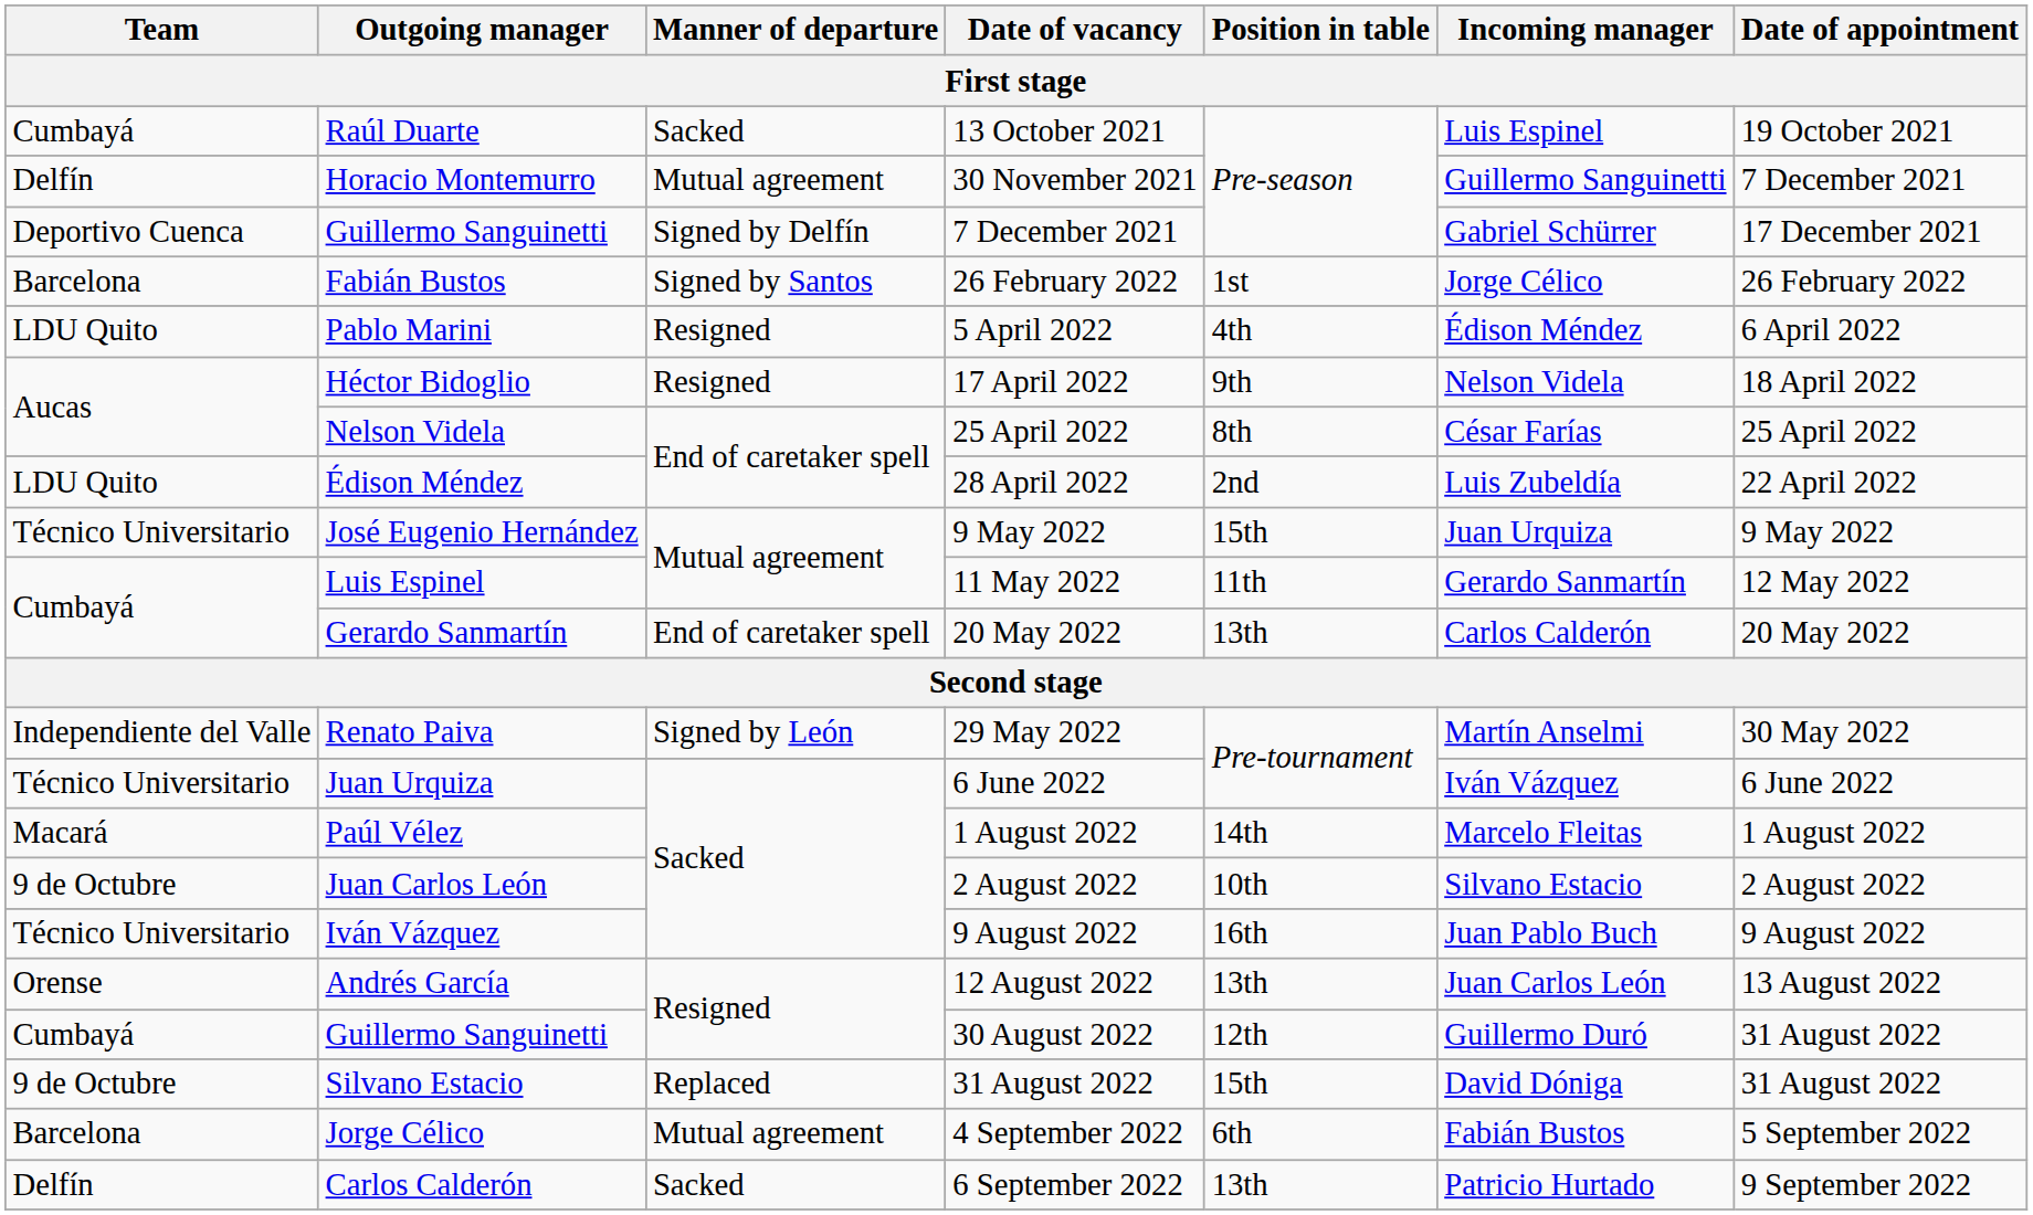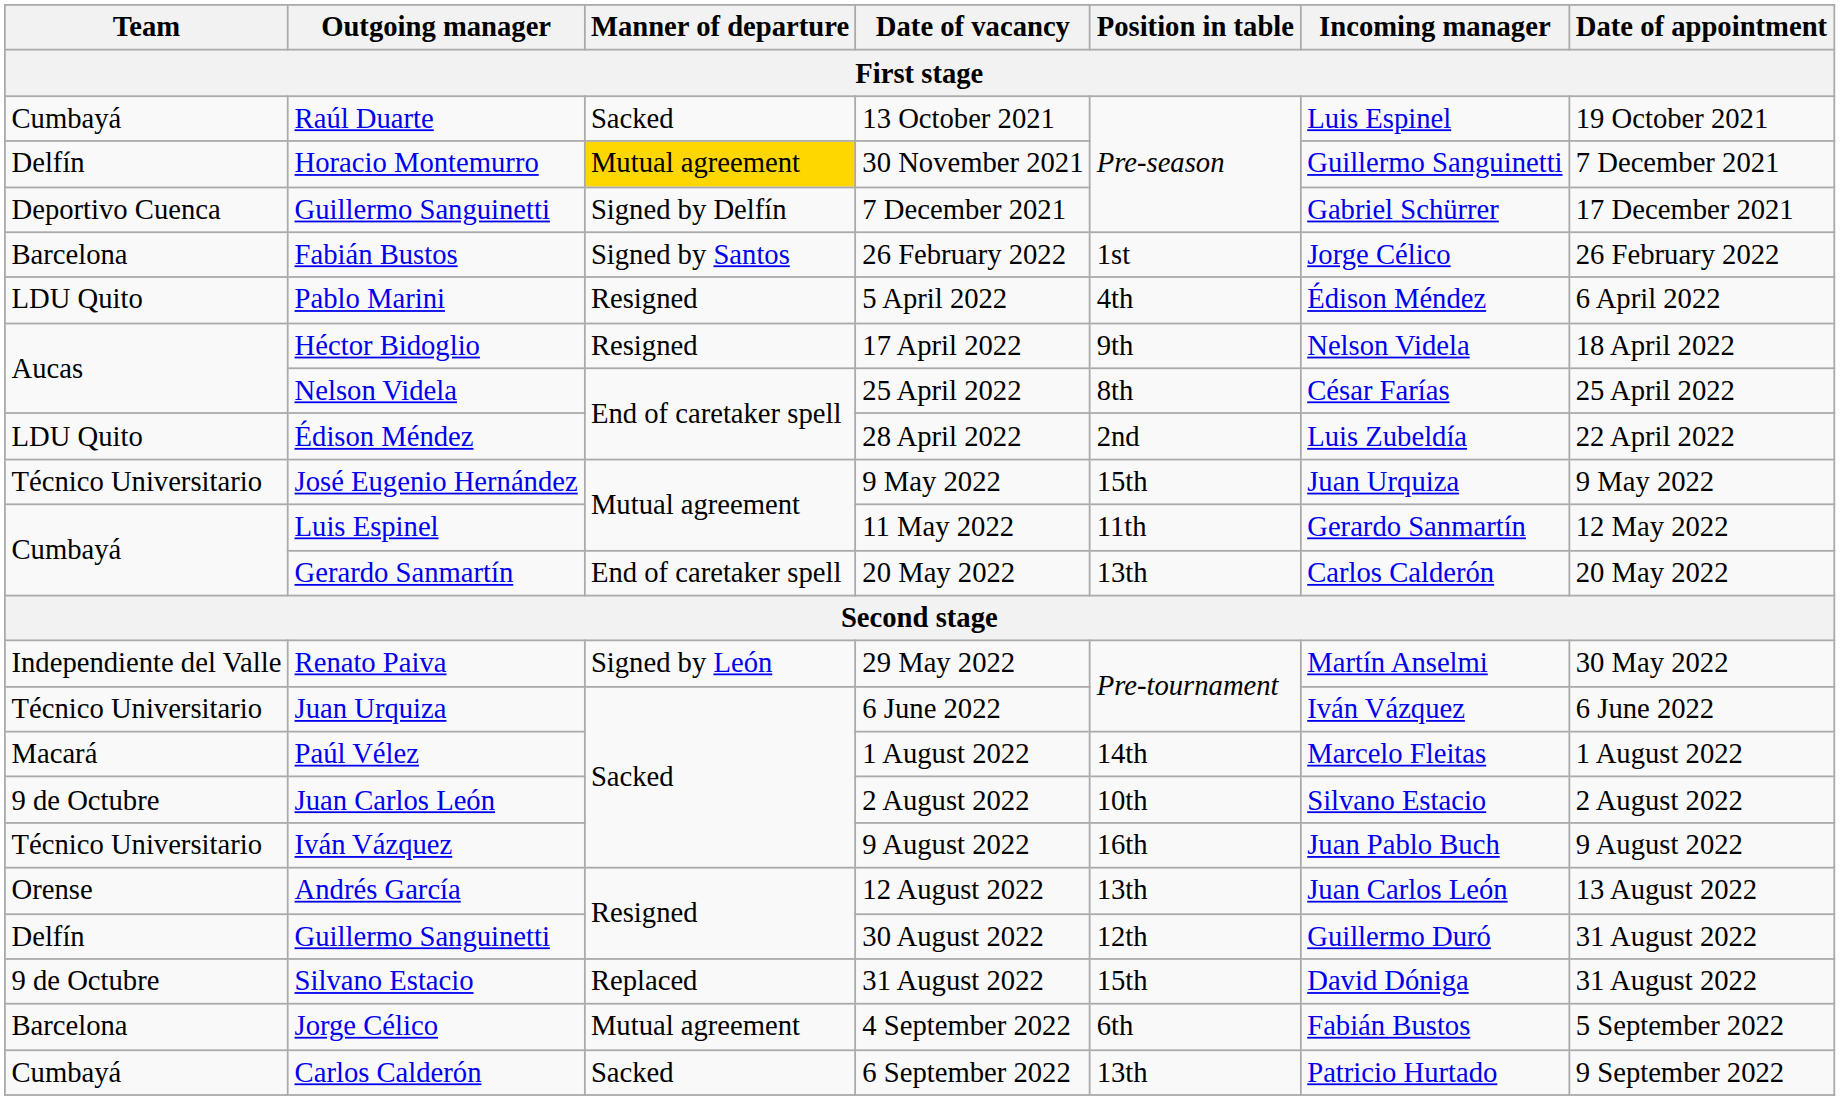 <table class="wikitable sortable">
 <tr>
 <th>Team</th>
 <th>Outgoing manager</th>
 <th>Manner of departure</th>
 <th>Date of vacancy</th>
 <th>Position in table</th>
 <th>Incoming manager</th>
 <th>Date of appointment</th>
 </tr>
 <tr>
 <th colspan=7>First stage</th>
 </tr>
 <tr>
 <td>Cumbayá</td>
 <td> <a href='#'>Raúl Duarte</a></td>
 <td>Sacked</td>
 <td>13 October 2021</td>
 <td rowspan=3><em>Pre-season</em></td>
 <td> <a href='#'>Luis Espinel</a></td>
 <td>19 October 2021</td>
 </tr>
 <tr>
 <td>Delfín</td>
 <td> <a href='#'>Horacio Montemurro</a></td>
-<td>Mutual agreement</td>
+<td style="background: gold;">Mutual agreement</td>
 <td>30 November 2021</td>
 <td> <a href='#'>Guillermo Sanguinetti</a></td>
 <td>7 December 2021</td>
 </tr>
 <tr>
 <td>Deportivo Cuenca</td>
 <td> <a href='#'>Guillermo Sanguinetti</a></td>
 <td>Signed by Delfín</td>
 <td>7 December 2021</td>
 <td> <a href='#'>Gabriel Schürrer</a></td>
 <td>17 December 2021</td>
 </tr>
 <tr>
 <td>Barcelona</td>
 <td> <a href='#'>Fabián Bustos</a></td>
 <td>Signed by <a href='#'>Santos</a></td>
 <td>26 February 2022</td>
 <td>1st</td>
 <td> <a href='#'>Jorge Célico</a></td>
 <td>26 February 2022</td>
 </tr>
 <tr>
 <td>LDU Quito</td>
 <td> <a href='#'>Pablo Marini</a></td>
 <td>Resigned</td>
 <td>5 April 2022</td>
 <td>4th</td>
 <td> <a href='#'>Édison Méndez</a></td>
 <td>6 April 2022</td>
 </tr>
 <tr>
 <td rowspan=2>Aucas</td>
 <td> <a href='#'>Héctor Bidoglio</a></td>
 <td>Resigned</td>
 <td>17 April 2022</td>
 <td>9th</td>
 <td> <a href='#'>Nelson Videla</a></td>
 <td>18 April 2022</td>
 </tr>
 <tr>
 <td> <a href='#'>Nelson Videla</a></td>
 <td rowspan=2>End of caretaker spell</td>
 <td>25 April 2022</td>
 <td>8th</td>
 <td> <a href='#'>César Farías</a></td>
 <td>25 April 2022</td>
 </tr>
 <tr>
 <td>LDU Quito</td>
 <td> <a href='#'>Édison Méndez</a></td>
 <td>28 April 2022</td>
 <td>2nd</td>
 <td> <a href='#'>Luis Zubeldía</a></td>
 <td>22 April 2022</td>
 </tr>
 <tr>
 <td>Técnico Universitario</td>
 <td> <a href='#'>José Eugenio Hernández</a></td>
 <td rowspan=2>Mutual agreement</td>
 <td>9 May 2022</td>
 <td>15th</td>
 <td> <a href='#'>Juan Urquiza</a></td>
 <td>9 May 2022</td>
 </tr>
 <tr>
 <td rowspan=2>Cumbayá</td>
 <td> <a href='#'>Luis Espinel</a></td>
 <td>11 May 2022</td>
 <td>11th</td>
 <td> <a href='#'>Gerardo Sanmartín</a></td>
 <td>12 May 2022</td>
 </tr>
 <tr>
 <td> <a href='#'>Gerardo Sanmartín</a></td>
 <td>End of caretaker spell</td>
 <td>20 May 2022</td>
 <td>13th</td>
 <td> <a href='#'>Carlos Calderón</a></td>
 <td>20 May 2022</td>
 </tr>
 <tr>
 <th colspan=7>Second stage</th>
 </tr>
 <tr>
 <td>Independiente del Valle</td>
 <td> <a href='#'>Renato Paiva</a></td>
 <td>Signed by <a href='#'>León</a></td>
 <td>29 May 2022</td>
 <td rowspan=2><em>Pre-tournament</em></td>
 <td> <a href='#'>Martín Anselmi</a></td>
 <td>30 May 2022</td>
 </tr>
 <tr>
 <td>Técnico Universitario</td>
 <td> <a href='#'>Juan Urquiza</a></td>
 <td rowspan=4>Sacked</td>
 <td>6 June 2022</td>
 <td> <a href='#'>Iván Vázquez</a></td>
 <td>6 June 2022</td>
 </tr>
 <tr>
 <td>Macará</td>
 <td> <a href='#'>Paúl Vélez</a></td>
 <td>1 August 2022</td>
 <td>14th</td>
 <td> <a href='#'>Marcelo Fleitas</a></td>
 <td>1 August 2022</td>
 </tr>
 <tr>
 <td>9 de Octubre</td>
 <td> <a href='#'>Juan Carlos León</a></td>
 <td>2 August 2022</td>
 <td>10th</td>
 <td> <a href='#'>Silvano Estacio</a></td>
 <td>2 August 2022</td>
 </tr>
 <tr>
 <td>Técnico Universitario</td>
 <td> <a href='#'>Iván Vázquez</a></td>
 <td>9 August 2022</td>
 <td>16th</td>
 <td> <a href='#'>Juan Pablo Buch</a></td>
 <td>9 August 2022</td>
 </tr>
 <tr>
 <td>Orense</td>
 <td> <a href='#'>Andrés García</a></td>
 <td rowspan=2>Resigned</td>
 <td>12 August 2022</td>
 <td>13th</td>
 <td> <a href='#'>Juan Carlos León</a></td>
 <td>13 August 2022</td>
 </tr>
 <tr>
-<td>Cumbayá</td>
+<td>Delfín</td>
 <td> <a href='#'>Guillermo Sanguinetti</a></td>
 <td>30 August 2022</td>
 <td>12th</td>
 <td> <a href='#'>Guillermo Duró</a></td>
 <td>31 August 2022</td>
 </tr>
 <tr>
 <td>9 de Octubre</td>
 <td> <a href='#'>Silvano Estacio</a></td>
 <td>Replaced</td>
 <td>31 August 2022</td>
 <td>15th</td>
 <td> <a href='#'>David Dóniga</a></td>
 <td>31 August 2022</td>
 </tr>
 <tr>
 <td>Barcelona</td>
 <td> <a href='#'>Jorge Célico</a></td>
 <td>Mutual agreement</td>
 <td>4 September 2022</td>
 <td>6th</td>
 <td> <a href='#'>Fabián Bustos</a></td>
 <td>5 September 2022</td>
 </tr>
 <tr>
-<td>Delfín</td>
+<td>Cumbayá</td>
 <td> <a href='#'>Carlos Calderón</a></td>
 <td>Sacked</td>
 <td>6 September 2022</td>
 <td>13th</td>
 <td> <a href='#'>Patricio Hurtado</a></td>
 <td>9 September 2022</td>
 </tr>
 </table>
